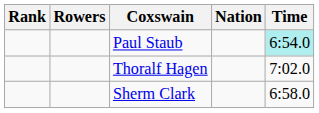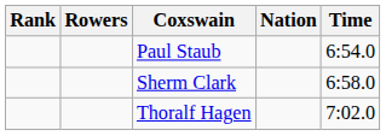 <table class="wikitable sortable" style="text-align:center">
 <tr>
 <th>Rank</th>
 <th>Rowers</th>
 <th>Coxswain</th>
 <th>Nation</th>
 <th>Time</th>
 </tr>
 <tr>
 <td></td>
 <td align=left></td>
 <td align=left><a href='#'>Paul Staub</a></td>
 <td align=left></td>
-<td style="background: paleturquoise;">6:54.0</td>
+<td>6:54.0</td>
+</tr>
+<tr>
+<td></td>
+<td align=left></td>
+<td align=left><a href='#'>Sherm Clark</a></td>
+<td align=left></td>
+<td>6:58.0</td>
 </tr>
 <tr>
 <td></td>
 <td align=left></td>
 <td align=left><a href='#'>Thoralf Hagen</a></td>
 <td align=left></td>
 <td>7:02.0</td>
 </tr>
-<tr>
-<td></td>
-<td align=left></td>
-<td align=left><a href='#'>Sherm Clark</a></td>
-<td align=left></td>
-<td>6:58.0</td>
-</tr>
 </table>
